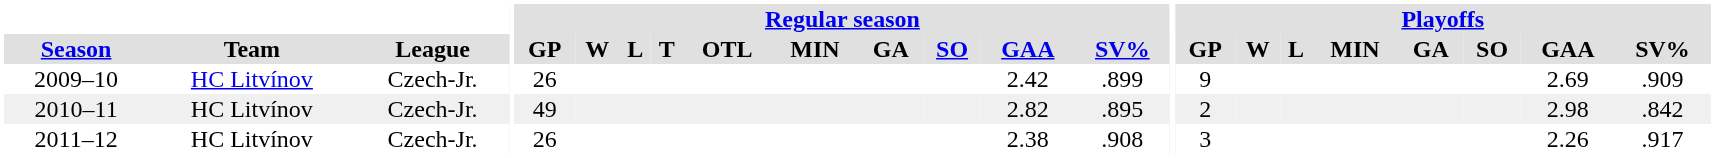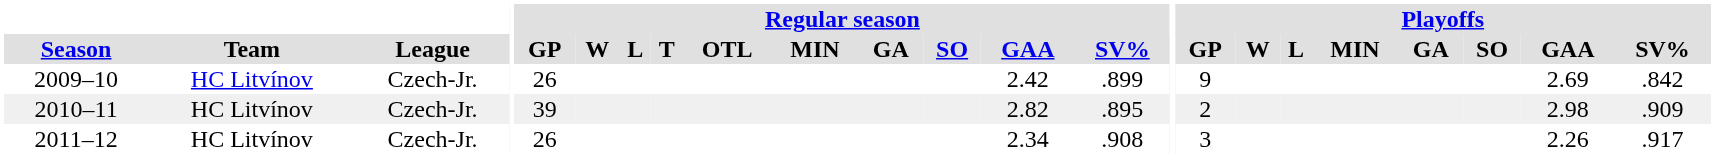 <table border="0" cellpadding="1" cellspacing="0" style="text-align:center; width:90%">
 <tr ALIGN="center" bgcolor="#e0e0e0">
 <th align="center" colspan="3" bgcolor="#ffffff"></th>
 <th align="center" rowspan="99" bgcolor="#ffffff"></th>
 <th align="center" colspan="10" bgcolor="#e0e0e0"><a href='#'>Regular season</a></th>
 <th align="center" rowspan="99" bgcolor="#ffffff"></th>
 <th align="center" colspan="8" bgcolor="#e0e0e0"><a href='#'>Playoffs</a></th>
 </tr>
 <tr ALIGN="center" bgcolor="#e0e0e0">
 <th><a href='#'>Season</a></th>
 <th>Team</th>
 <th>League</th>
 <th>GP</th>
 <th>W</th>
 <th>L</th>
 <th>T</th>
 <th>OTL</th>
 <th>MIN</th>
 <th>GA</th>
 <th><a href='#'>SO</a></th>
 <th><a href='#'>GAA</a></th>
 <th><a href='#'>SV%</a></th>
 <th>GP</th>
 <th>W</th>
 <th>L</th>
 <th>MIN</th>
 <th>GA</th>
 <th>SO</th>
 <th>GAA</th>
 <th>SV%</th>
 </tr>
 <tr>
 <td>2009–10</td>
 <td><a href='#'>HC Litvínov</a></td>
 <td>Czech-Jr.</td>
 <td>26</td>
 <td></td>
 <td></td>
 <td></td>
 <td></td>
 <td></td>
 <td></td>
 <td></td>
 <td>2.42</td>
 <td>.899</td>
 <td>9</td>
 <td></td>
 <td></td>
 <td></td>
 <td></td>
 <td></td>
 <td>2.69</td>
-<td>.909</td>
+<td>.842</td>
 </tr>
 <tr ALIGN="center" bgcolor="#f0f0f0">
 <td>2010–11</td>
 <td>HC Litvínov</td>
 <td>Czech-Jr.</td>
-<td>49</td>
+<td>39</td>
 <td></td>
 <td></td>
 <td></td>
 <td></td>
 <td></td>
 <td></td>
 <td></td>
 <td>2.82</td>
 <td>.895</td>
 <td>2</td>
 <td></td>
 <td></td>
 <td></td>
 <td></td>
 <td></td>
 <td>2.98</td>
-<td>.842</td>
+<td>.909</td>
 </tr>
 <tr>
 <td>2011–12</td>
 <td>HC Litvínov</td>
 <td>Czech-Jr.</td>
 <td>26</td>
 <td></td>
 <td></td>
 <td></td>
 <td></td>
 <td></td>
 <td></td>
 <td></td>
-<td>2.38</td>
+<td>2.34</td>
 <td>.908</td>
 <td>3</td>
 <td></td>
 <td></td>
 <td></td>
 <td></td>
 <td></td>
 <td>2.26</td>
 <td>.917</td>
 </tr>
 </table>
